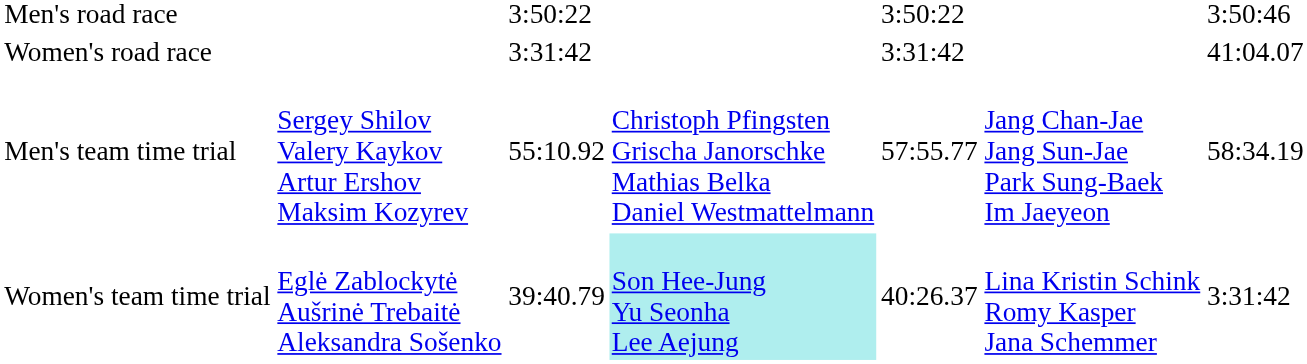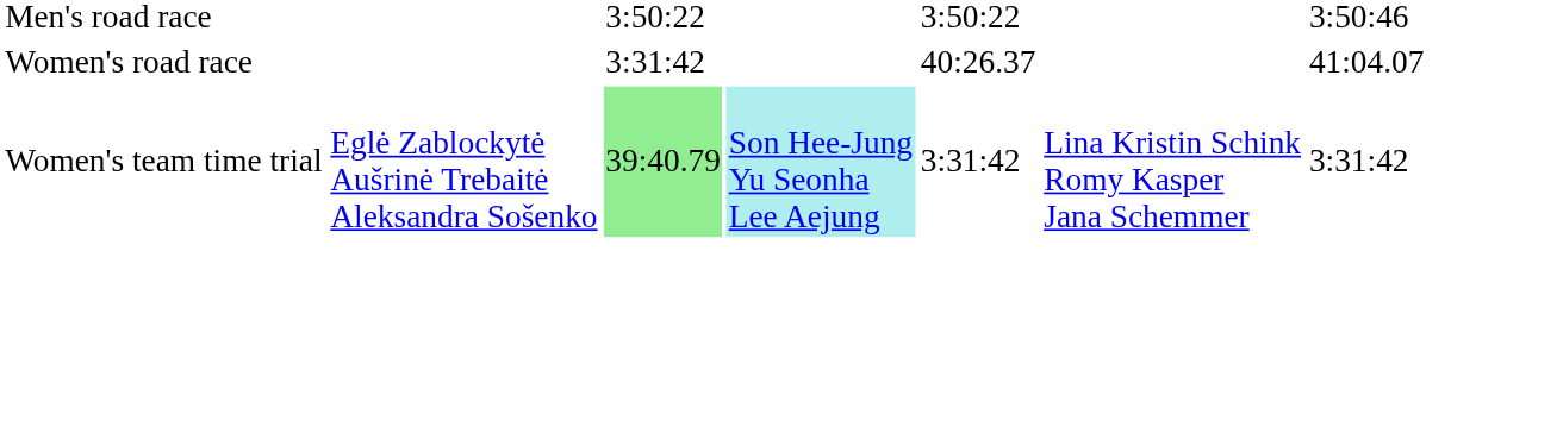 <table>
 <tr>
 <td>Men's road race<br></td>
 <td></td>
 <td>3:50:22</td>
 <td></td>
 <td>3:50:22</td>
 <td></td>
 <td>3:50:46</td>
 </tr>
 <tr>
 <td>Women's road race<br></td>
 <td></td>
 <td>3:31:42</td>
 <td></td>
-<td>3:31:42</td>
+<td>40:26.37</td>
 <td></td>
 <td>41:04.07</td>
 </tr>
 <tr>
-<td>Men's team time trial</td>
-<td><br><a href='#'>Sergey Shilov</a> <br><a href='#'>Valery Kaykov</a><br><a href='#'>Artur Ershov</a><br><a href='#'>Maksim Kozyrev</a></td>
-<td>55:10.92</td>
-<td><br><a href='#'>Christoph Pfingsten</a> <br><a href='#'>Grischa Janorschke</a><br><a href='#'>Mathias Belka</a><br><a href='#'>Daniel Westmattelmann</a></td>
-<td>57:55.77</td>
-<td><br><a href='#'>Jang Chan-Jae</a> <br><a href='#'>Jang Sun-Jae</a> <br><a href='#'>Park Sung-Baek</a><br><a href='#'>Im Jaeyeon</a></td>
-<td>58:34.19</td>
-</tr>
-<tr>
 <td>Women's team time trial</td>
 <td><br><a href='#'>Eglė Zablockytė</a> <br><a href='#'>Aušrinė Trebaitė</a><br><a href='#'>Aleksandra Sošenko</a></td>
-<td>39:40.79</td>
+<td style="background: lightgreen;">39:40.79</td>
 <td style="background: paleturquoise;"><br><a href='#'>Son Hee-Jung</a> <br><a href='#'>Yu Seonha</a><br><a href='#'>Lee Aejung</a></td>
-<td>40:26.37</td>
+<td>3:31:42</td>
 <td><br><a href='#'>Lina Kristin Schink</a> <br><a href='#'>Romy Kasper</a> <br><a href='#'>Jana Schemmer</a></td>
 <td>3:31:42</td>
 </tr>
 </table>
